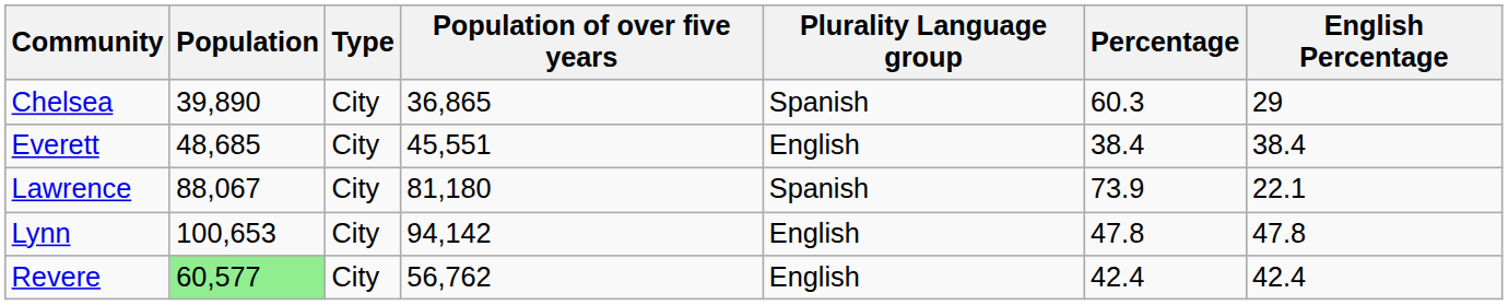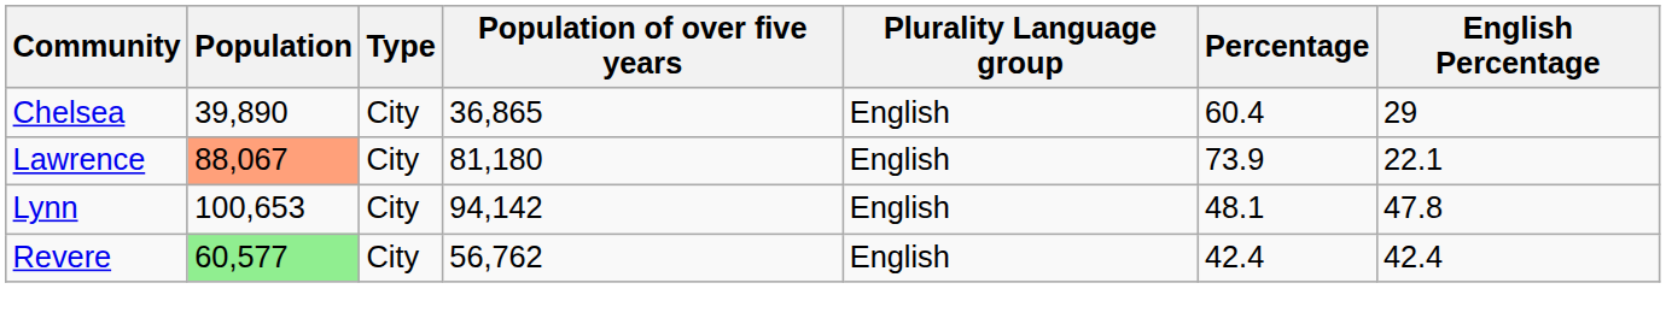 <table class="wikitable sortable">
 <tr>
 <th>Community</th>
 <th>Population</th>
 <th>Type</th>
 <th>Population of over five years</th>
 <th>Plurality Language group</th>
 <th>Percentage</th>
 <th>English Percentage</th>
 </tr>
 <tr>
 <td><a href='#'>Chelsea</a></td>
 <td>39,890</td>
 <td>City</td>
 <td>36,865</td>
-<td>Spanish</td>
-<td>60.3</td>
+<td>English</td>
+<td>60.4</td>
 <td>29</td>
 </tr>
 <tr>
-<td><a href='#'>Everett</a></td>
-<td>48,685</td>
-<td>City</td>
-<td>45,551</td>
-<td>English</td>
-<td>38.4</td>
-<td>38.4</td>
-</tr>
-<tr>
 <td><a href='#'>Lawrence</a></td>
-<td>88,067</td>
+<td style="background: lightsalmon;">88,067</td>
 <td>City</td>
 <td>81,180</td>
-<td>Spanish</td>
+<td>English</td>
 <td>73.9</td>
 <td>22.1</td>
 </tr>
 <tr>
 <td><a href='#'>Lynn</a></td>
 <td>100,653</td>
 <td>City</td>
 <td>94,142</td>
 <td>English</td>
-<td>47.8</td>
+<td>48.1</td>
 <td>47.8</td>
 </tr>
 <tr>
 <td><a href='#'>Revere</a></td>
 <td style="background: lightgreen;">60,577</td>
 <td>City</td>
 <td>56,762</td>
 <td>English</td>
 <td>42.4</td>
 <td>42.4</td>
 </tr>
 </table>
